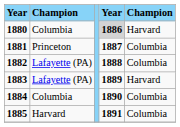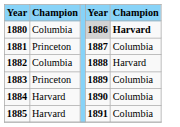 <table class="wikitable" style="font-size:85%;">
 <tr ! style="background-color: #87D3F8;">
 <td><strong>Year</strong></td>
 <td><strong>Champion</strong></td>
 <td rowspan=7></td>
 <td><strong>Year</strong></td>
 <td><strong>Champion</strong></td>
 </tr>
 <tr --->
 <td><strong>1880</strong></td>
 <td>Columbia</td>
 <td style="background: lightgrey;"><strong>1886</strong></td>
-<td>Harvard</td>
+<td><strong>Harvard</strong></td>
 </tr>
 <tr --->
 <td><strong>1881</strong></td>
 <td>Princeton</td>
 <td><strong>1887</strong></td>
 <td>Columbia</td>
 </tr>
 <tr --->
 <td><strong>1882</strong></td>
-<td><a href='#'>Lafayette</a> (PA)</td>
+<td>Columbia</td>
 <td><strong>1888</strong></td>
+<td>Harvard</td>
+</tr>
+<tr --->
+<td><strong>1883</strong></td>
+<td>Princeton</td>
+<td><strong>1889</strong></td>
 <td>Columbia</td>
 </tr>
 <tr --->
-<td><strong>1883</strong></td>
-<td><a href='#'>Lafayette</a> (PA)</td>
-<td><strong>1889</strong></td>
+<td><strong>1884</strong></td>
 <td>Harvard</td>
-</tr>
-<tr --->
-<td><strong>1884</strong></td>
-<td>Columbia</td>
 <td><strong>1890</strong></td>
 <td>Columbia</td>
 </tr>
 <tr --->
 <td><strong>1885</strong></td>
 <td>Harvard</td>
 <td><strong>1891</strong></td>
 <td>Columbia</td>
 </tr>
 <tr --->
 </tr>
 </table>
